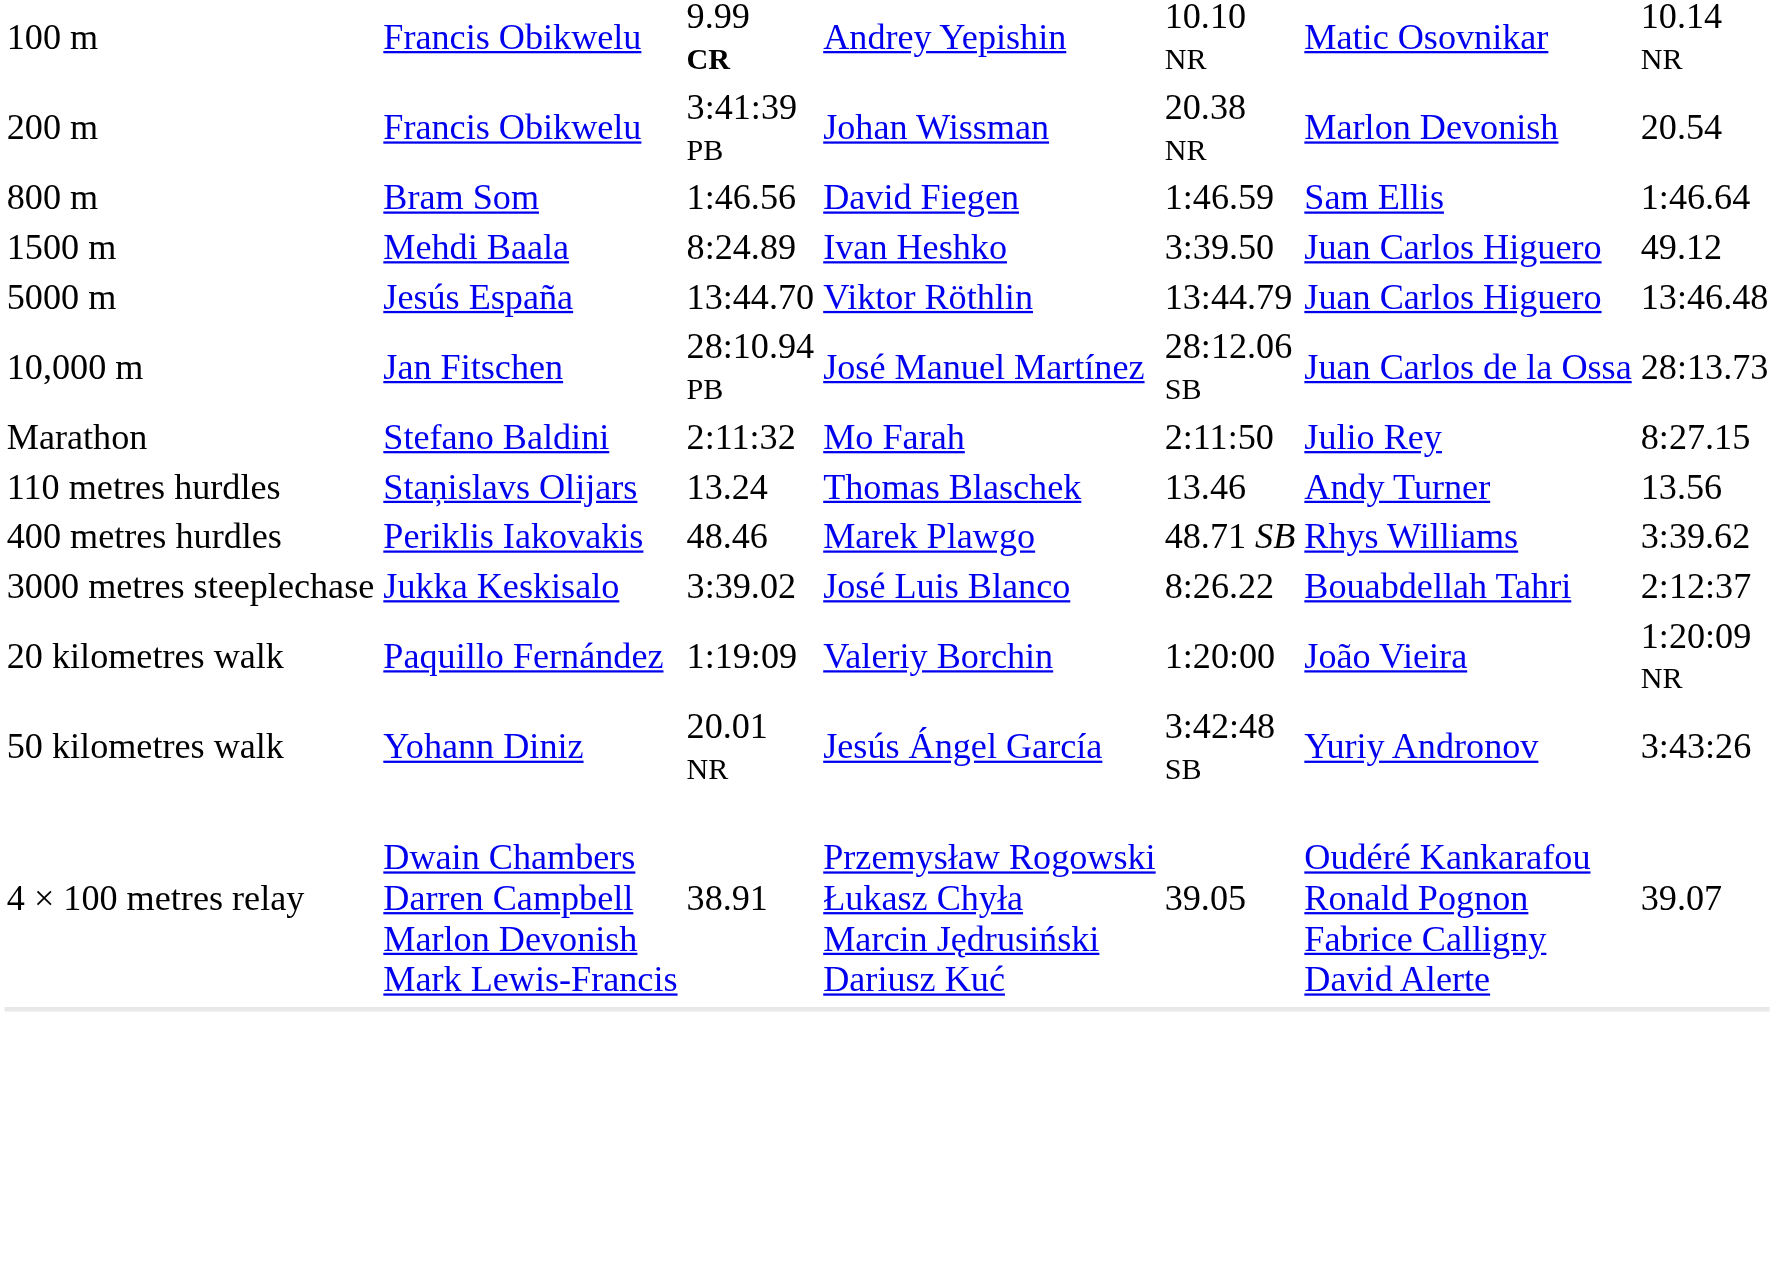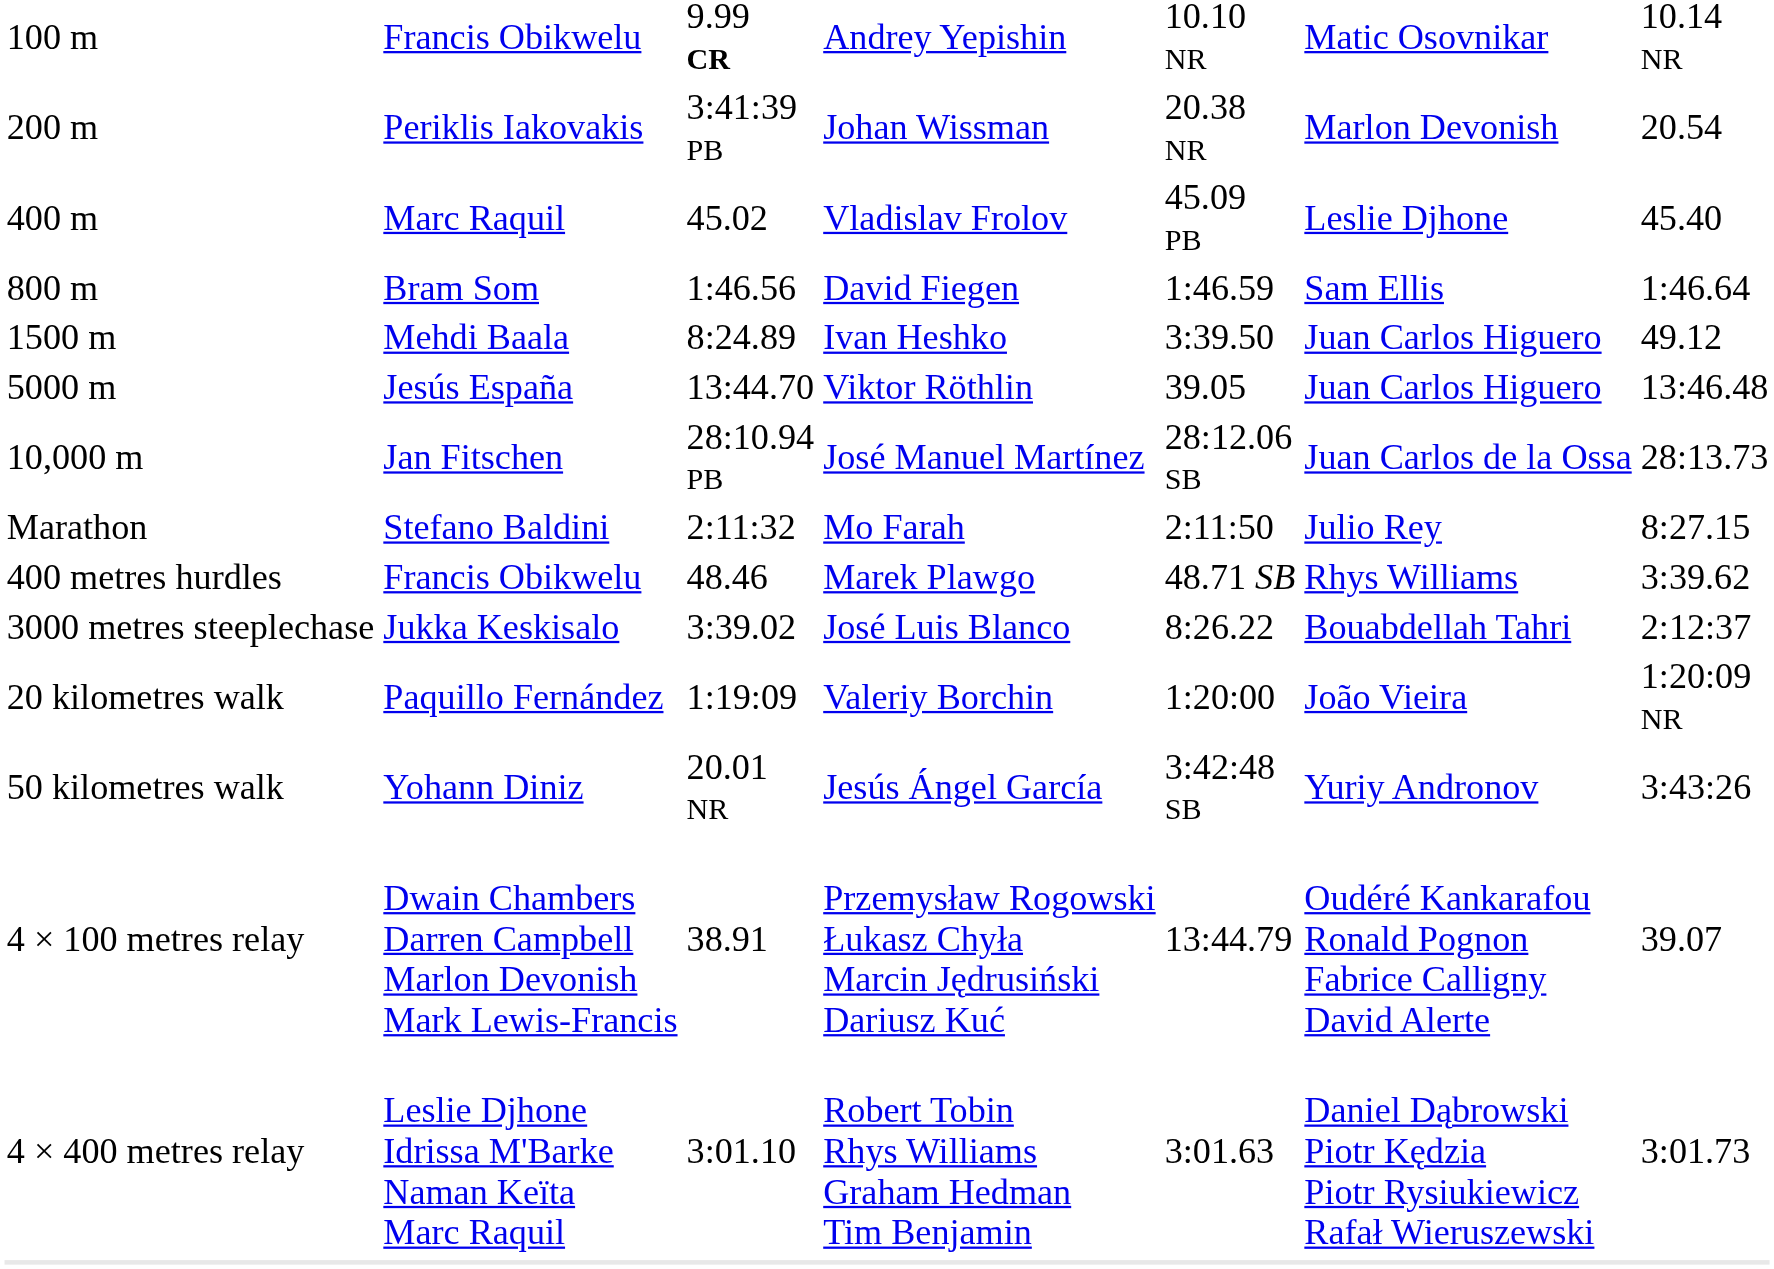 <table>
 <tr>
 <td>100 m<br></td>
 <td><a href='#'>Francis Obikwelu</a> <br> </td>
 <td>9.99 <br><small><strong>CR</strong></small></td>
 <td><a href='#'>Andrey Yepishin</a> <br> </td>
 <td>10.10 <br><small>NR</small></td>
 <td><a href='#'>Matic Osovnikar</a> <br> </td>
 <td>10.14 <br><small>NR</small></td>
 </tr>
 <tr>
 <td>200 m<br></td>
-<td><a href='#'>Francis Obikwelu</a> <br> </td>
+<td><a href='#'>Periklis Iakovakis</a> <br> </td>
 <td>3:41:39 <br><small>PB</small></td>
 <td><a href='#'>Johan Wissman</a> <br> </td>
 <td>20.38<br> <small>NR</small></td>
 <td><a href='#'>Marlon Devonish</a> <br> </td>
 <td>20.54</td>
+</tr>
+<tr>
+<td>400 m<br></td>
+<td><a href='#'>Marc Raquil</a> <br> </td>
+<td>45.02</td>
+<td><a href='#'>Vladislav Frolov</a> <br> </td>
+<td>45.09 <br><small>PB</small></td>
+<td><a href='#'>Leslie Djhone</a> <br> </td>
+<td>45.40</td>
 </tr>
 <tr>
 <td>800 m<br></td>
 <td><a href='#'>Bram Som</a> <br> </td>
 <td>1:46.56</td>
 <td><a href='#'>David Fiegen</a> <br> </td>
 <td>1:46.59</td>
 <td><a href='#'>Sam Ellis</a> <br> </td>
 <td>1:46.64</td>
 </tr>
 <tr>
 <td>1500 m<br></td>
 <td><a href='#'>Mehdi Baala</a> <br> </td>
 <td>8:24.89</td>
 <td><a href='#'>Ivan Heshko</a> <br> </td>
 <td>3:39.50</td>
 <td><a href='#'>Juan Carlos Higuero</a> <br> </td>
 <td>49.12</td>
 </tr>
 <tr>
 <td>5000 m<br></td>
 <td><a href='#'>Jesús España</a> <br> </td>
 <td>13:44.70</td>
 <td><a href='#'>Viktor Röthlin</a> <br></td>
-<td>13:44.79</td>
+<td>39.05</td>
 <td><a href='#'>Juan Carlos Higuero</a> <br> </td>
 <td>13:46.48</td>
 </tr>
 <tr>
 <td>10,000 m<br></td>
 <td><a href='#'>Jan Fitschen</a> <br> </td>
 <td>28:10.94 <br><small>PB</small></td>
 <td><a href='#'>José Manuel Martínez</a> <br> </td>
 <td>28:12.06 <br><small>SB</small></td>
 <td><a href='#'>Juan Carlos de la Ossa</a> <br> </td>
 <td>28:13.73</td>
 </tr>
 <tr>
 <td>Marathon<br></td>
 <td><a href='#'>Stefano Baldini</a> <br></td>
 <td>2:11:32</td>
 <td><a href='#'>Mo Farah</a> <br> </td>
 <td>2:11:50</td>
 <td><a href='#'>Julio Rey</a> <br></td>
 <td>8:27.15</td>
 </tr>
 <tr>
-<td>110 metres hurdles<br></td>
-<td><a href='#'>Staņislavs Olijars</a> <br> </td>
-<td>13.24</td>
-<td><a href='#'>Thomas Blaschek</a> <br> </td>
-<td>13.46</td>
-<td><a href='#'>Andy Turner</a> <br> </td>
-<td>13.56</td>
-</tr>
-<tr>
 <td>400 metres hurdles<br></td>
-<td><a href='#'>Periklis Iakovakis</a> <br> </td>
+<td><a href='#'>Francis Obikwelu</a> <br> </td>
 <td>48.46</td>
 <td><a href='#'>Marek Plawgo</a> <br> </td>
 <td>48.71 <em>SB</em></td>
 <td><a href='#'>Rhys Williams</a> <br> </td>
 <td>3:39.62</td>
 </tr>
 <tr>
 <td>3000 metres steeplechase<br></td>
 <td><a href='#'>Jukka Keskisalo</a>  <br> </td>
 <td>3:39.02</td>
 <td><a href='#'>José Luis Blanco</a> <br> </td>
 <td>8:26.22</td>
 <td><a href='#'>Bouabdellah Tahri</a> <br> </td>
 <td>2:12:37</td>
 </tr>
 <tr>
 <td>20 kilometres walk<br></td>
 <td><a href='#'>Paquillo Fernández</a> <br> </td>
 <td>1:19:09</td>
 <td><a href='#'>Valeriy Borchin</a> <br> </td>
 <td>1:20:00</td>
 <td><a href='#'>João Vieira</a> <br> </td>
 <td>1:20:09 <br><small>NR</small></td>
 </tr>
 <tr>
 <td>50 kilometres walk<br></td>
 <td><a href='#'>Yohann Diniz</a> <br> </td>
 <td>20.01<br> <small>NR</small></td>
 <td><a href='#'>Jesús Ángel García</a> <br> </td>
 <td>3:42:48 <br><small>SB</small></td>
 <td><a href='#'>Yuriy Andronov</a> <br> </td>
 <td>3:43:26</td>
 </tr>
 <tr>
 <td>4 × 100 metres relay <br></td>
 <td><br><a href='#'>Dwain Chambers</a><br><a href='#'>Darren Campbell</a><br><a href='#'>Marlon Devonish</a><br><a href='#'>Mark Lewis-Francis</a></td>
 <td>38.91</td>
 <td><br><a href='#'>Przemysław Rogowski</a><br><a href='#'>Łukasz Chyła</a><br><a href='#'>Marcin Jędrusiński</a><br><a href='#'>Dariusz Kuć</a></td>
-<td>39.05</td>
+<td>13:44.79</td>
 <td><br><a href='#'>Oudéré Kankarafou</a><br><a href='#'>Ronald Pognon</a><br><a href='#'>Fabrice Calligny</a><br><a href='#'>David Alerte</a></td>
 <td>39.07</td>
+</tr>
+<tr>
+<td>4 × 400 metres relay<br></td>
+<td><br><a href='#'>Leslie Djhone</a><br><a href='#'>Idrissa M'Barke</a><br><a href='#'>Naman Keïta</a><br><a href='#'>Marc Raquil</a></td>
+<td>3:01.10</td>
+<td><br><a href='#'>Robert Tobin</a><br><a href='#'>Rhys Williams</a><br><a href='#'>Graham Hedman</a><br><a href='#'>Tim Benjamin</a></td>
+<td>3:01.63</td>
+<td><br><a href='#'>Daniel Dąbrowski</a><br><a href='#'>Piotr Kędzia</a><br><a href='#'>Piotr Rysiukiewicz</a><br><a href='#'>Rafał Wieruszewski</a></td>
+<td>3:01.73</td>
 </tr>
 <tr bgcolor= e8e8e8>
 <td colspan=7></td>
 </tr>
 </table>
